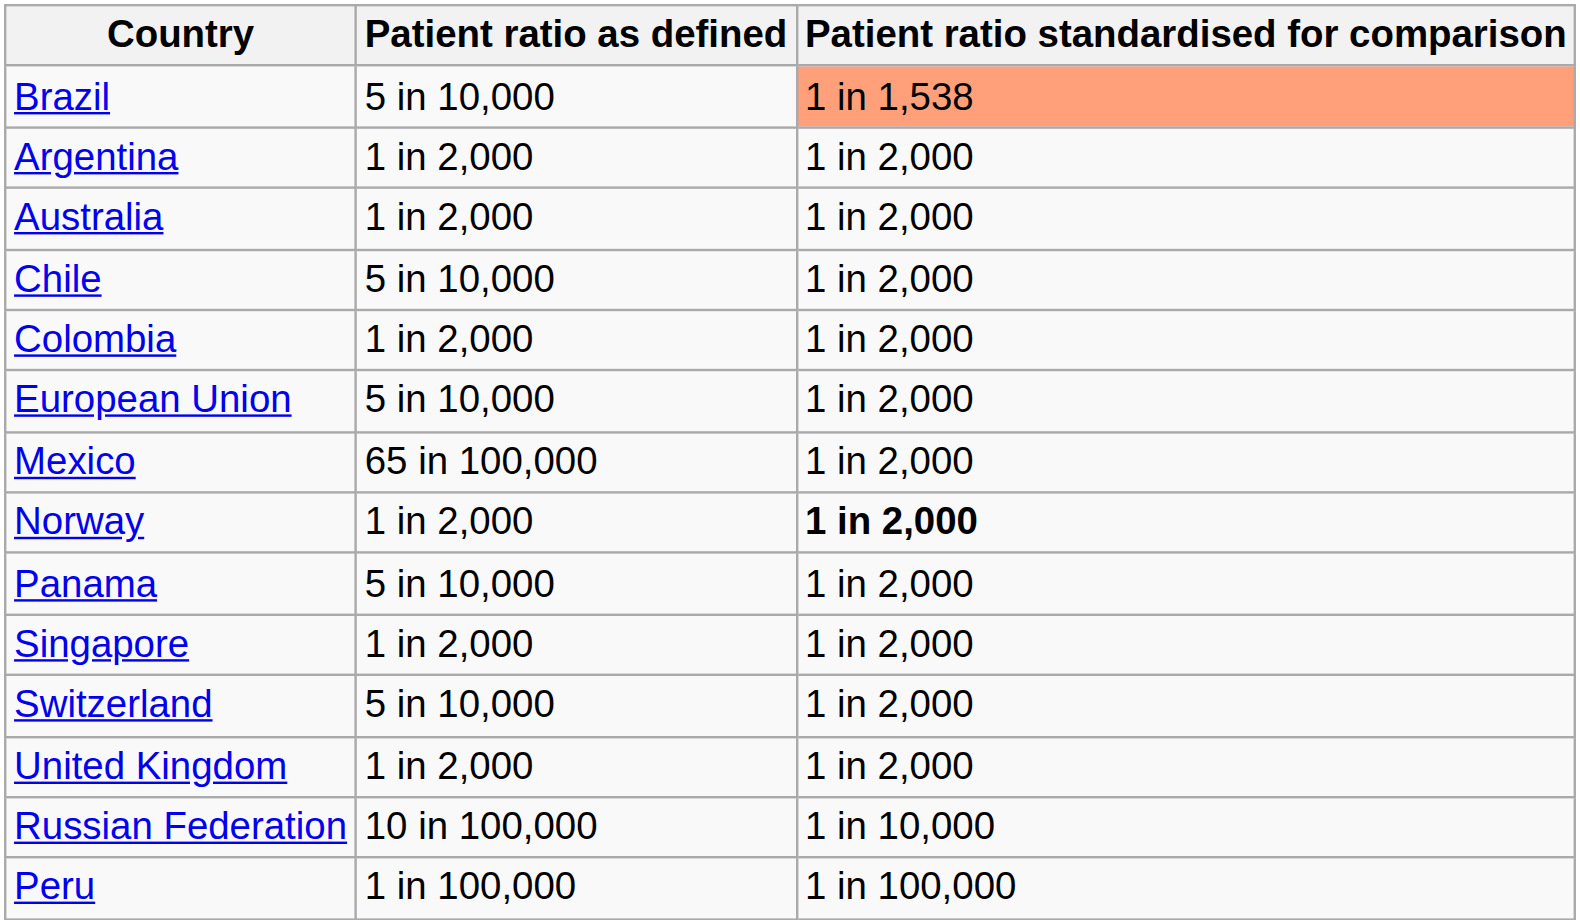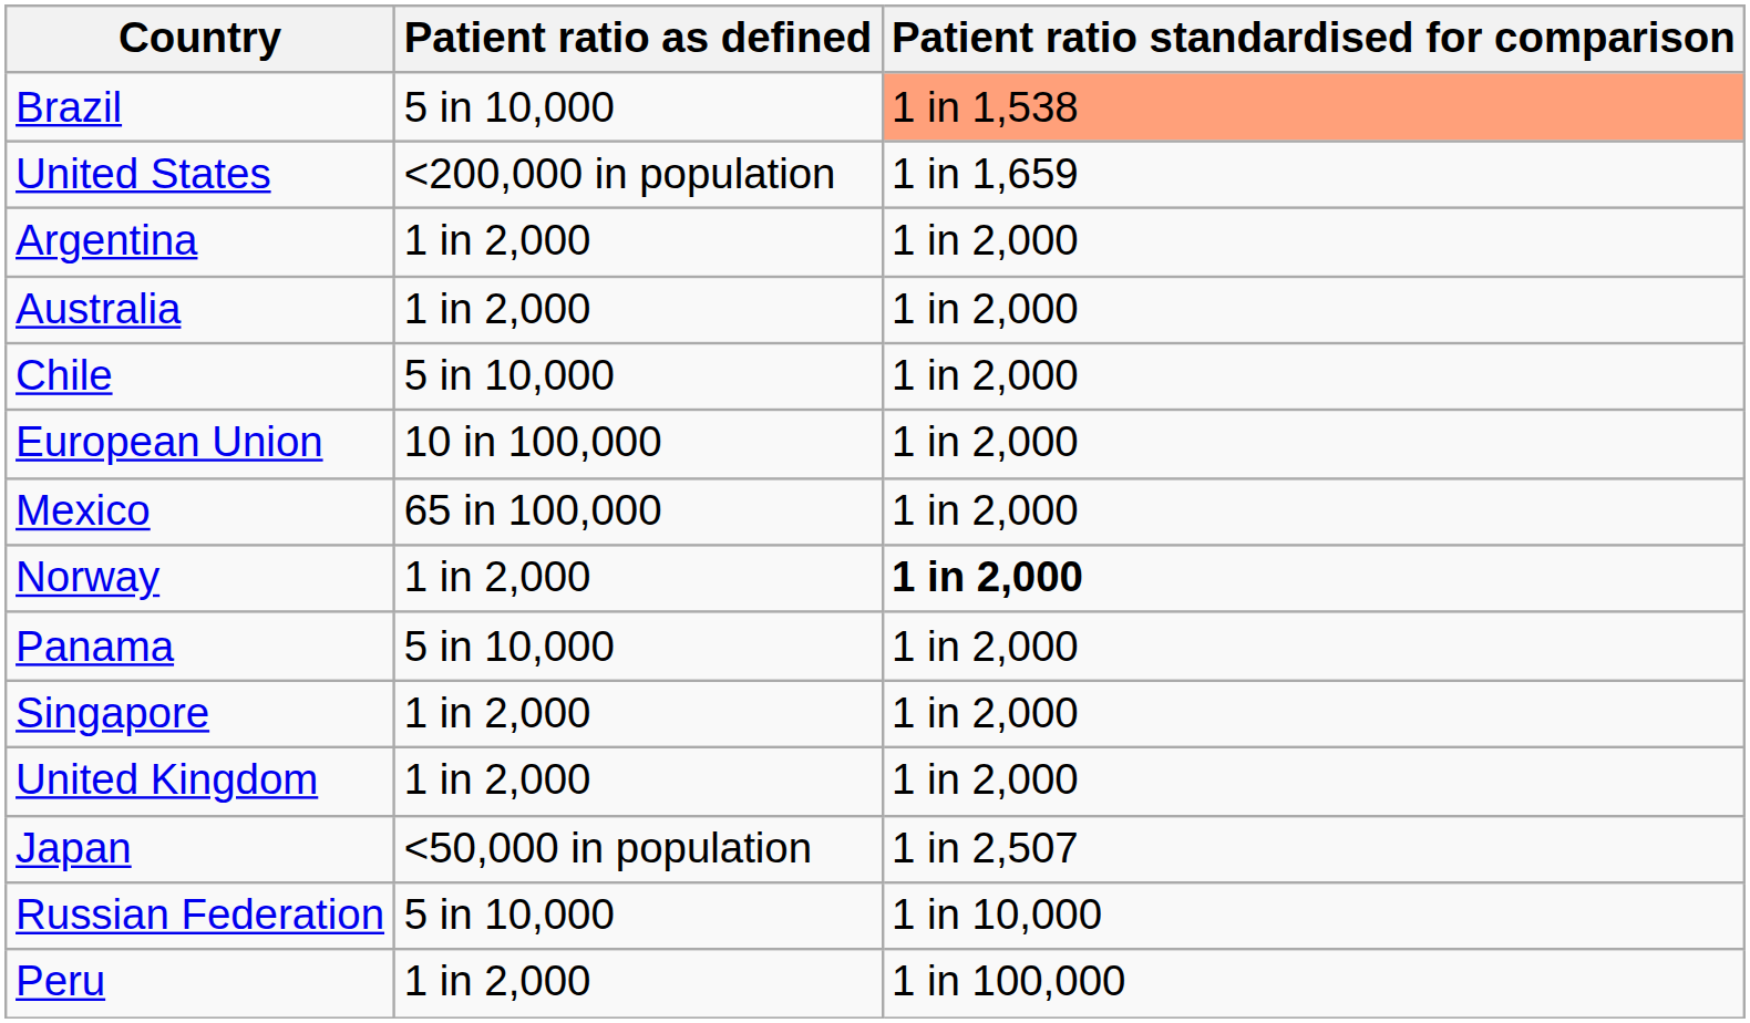 <table class="wikitable">
 <tr>
 <th>Country</th>
 <th>Patient ratio as defined</th>
 <th>Patient ratio standardised for comparison</th>
 </tr>
 <tr>
 <td><a href='#'>Brazil</a></td>
 <td>5 in 10,000</td>
 <td style="background: lightsalmon;">1 in 1,538</td>
+</tr>
+<tr>
+<td><a href='#'>United States</a></td>
+<td><200,000 in population</td>
+<td>1 in 1,659 </td>
 </tr>
 <tr>
 <td><a href='#'>Argentina</a></td>
 <td>1 in 2,000</td>
 <td>1 in 2,000</td>
 </tr>
 <tr>
 <td><a href='#'>Australia</a></td>
 <td>1 in 2,000</td>
 <td>1 in 2,000</td>
 </tr>
 <tr>
 <td><a href='#'>Chile</a></td>
 <td>5 in 10,000</td>
 <td>1 in 2,000</td>
 </tr>
 <tr>
-<td><a href='#'>Colombia</a></td>
-<td>1 in 2,000</td>
-<td>1 in 2,000</td>
-</tr>
-<tr>
 <td><a href='#'>European Union</a></td>
-<td>5 in 10,000</td>
+<td>10 in 100,000</td>
 <td>1 in 2,000</td>
 </tr>
 <tr>
 <td><a href='#'>Mexico</a></td>
 <td>65 in 100,000</td>
 <td>1 in 2,000</td>
 </tr>
 <tr>
 <td><a href='#'>Norway</a></td>
 <td>1 in 2,000</td>
 <td><strong>1 in 2,000</strong></td>
 </tr>
 <tr>
 <td><a href='#'>Panama</a></td>
 <td>5 in 10,000</td>
 <td>1 in 2,000</td>
 </tr>
 <tr>
 <td><a href='#'>Singapore</a></td>
 <td>1 in 2,000</td>
 <td>1 in 2,000</td>
 </tr>
 <tr>
-<td><a href='#'>Switzerland</a></td>
-<td>5 in 10,000</td>
-<td>1 in 2,000</td>
-</tr>
-<tr>
 <td><a href='#'>United Kingdom</a></td>
 <td>1 in 2,000</td>
 <td>1 in 2,000</td>
 </tr>
 <tr>
+<td><a href='#'>Japan</a></td>
+<td><50,000 in population</td>
+<td>1 in 2,507 </td>
+</tr>
+<tr>
 <td><a href='#'>Russian Federation</a></td>
-<td>10 in 100,000</td>
+<td>5 in 10,000</td>
 <td>1 in 10,000</td>
 </tr>
 <tr>
 <td><a href='#'>Peru</a></td>
-<td>1 in 100,000</td>
+<td>1 in 2,000</td>
 <td>1 in 100,000</td>
 </tr>
 </table>
